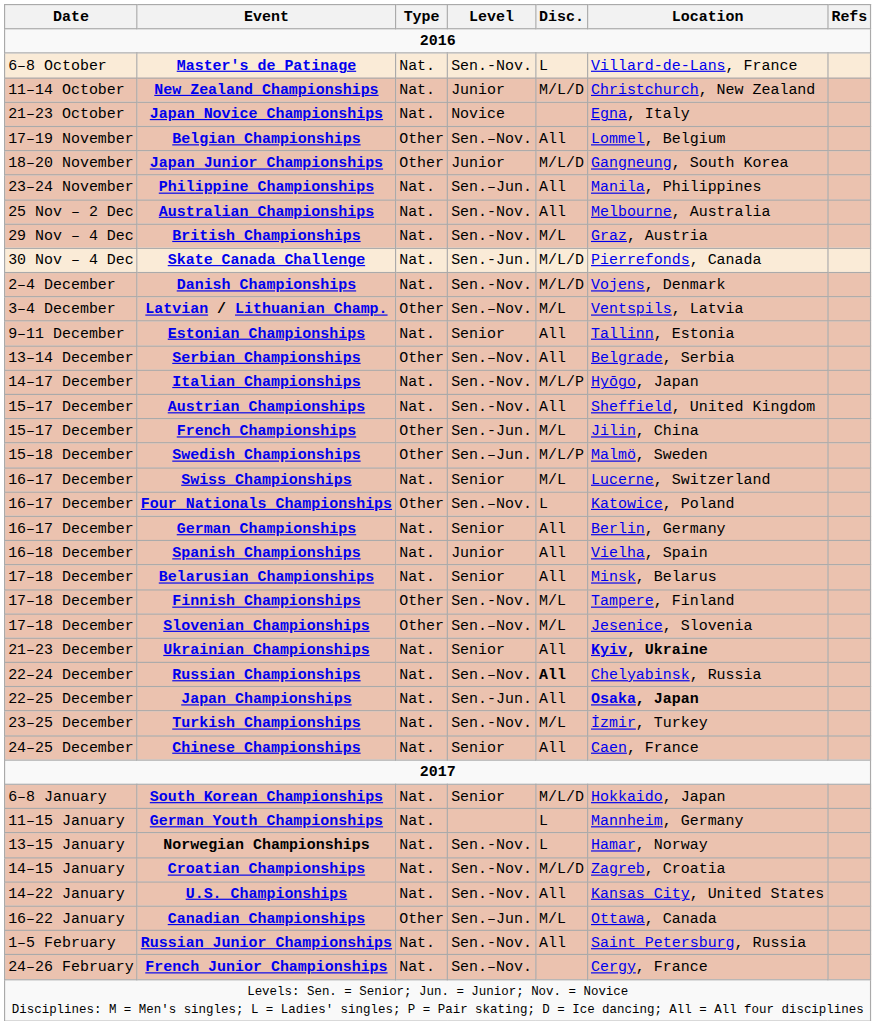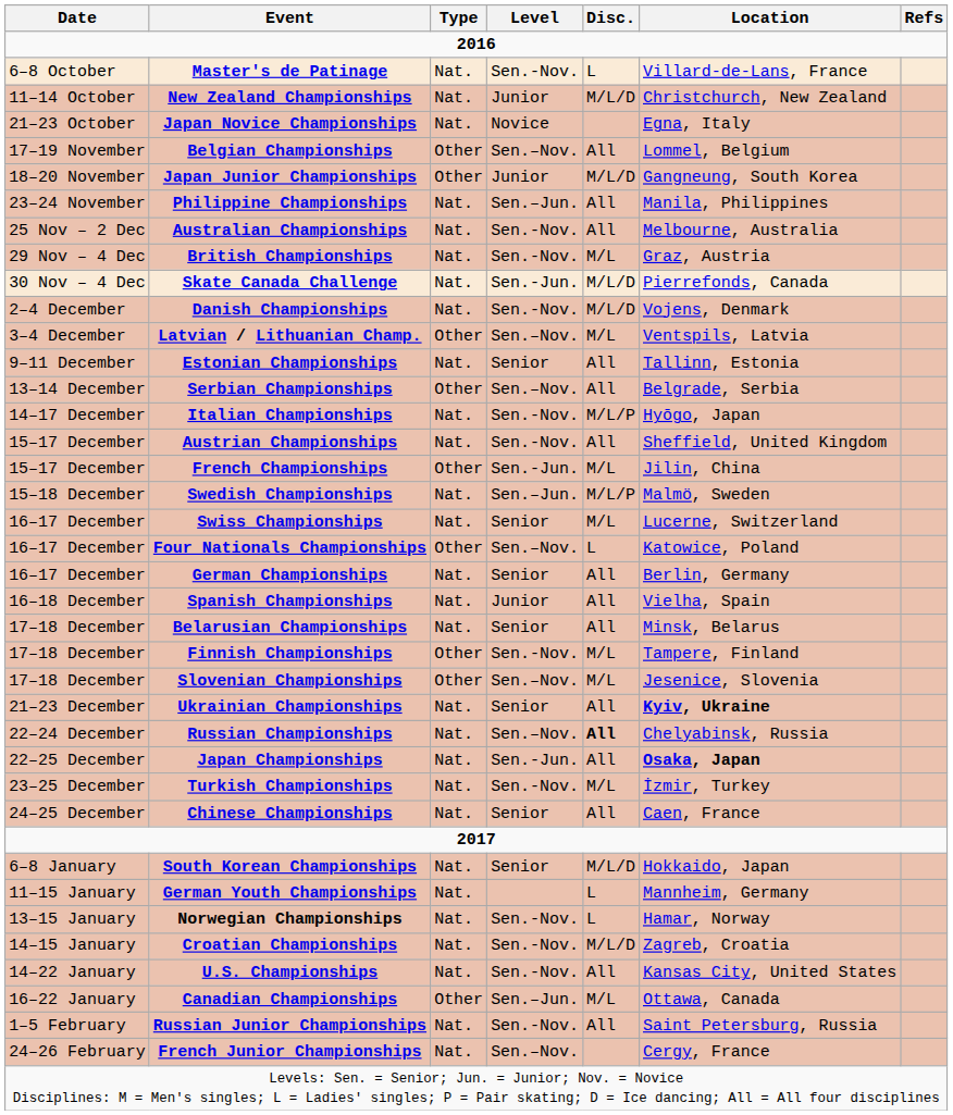 <table class="wikitable">
 <tr>
 <th>Date</th>
 <th>Event</th>
 <th>Type</th>
 <th>Level</th>
 <th>Disc.</th>
 <th>Location</th>
 <th>Refs</th>
 </tr>
 <tr>
 <td colspan=7 align=center><strong>2016</strong></td>
 </tr>
 <tr bgcolor=FAEBD7>
 <td>6–8 October</td>
 <td align=center><strong><a href='#'>Master's de Patinage</a></strong></td>
 <td>Nat.</td>
 <td>Sen.-Nov.</td>
 <td>L</td>
 <td><a href='#'>Villard-de-Lans</a>, France</td>
 <td></td>
 </tr>
 <tr bgcolor=EBC2AF>
 <td>11–14 October</td>
 <td align=center><strong><a href='#'>New Zealand Championships</a></strong></td>
 <td>Nat.</td>
 <td>Junior</td>
 <td>M/L/D</td>
 <td><a href='#'>Christchurch</a>, New Zealand</td>
 <td></td>
 </tr>
 <tr bgcolor=EBC2AF>
 <td>21–23 October</td>
 <td align=center><strong><a href='#'>Japan Novice Championships</a></strong></td>
 <td>Nat.</td>
 <td>Novice</td>
 <td></td>
 <td><a href='#'>Egna</a>, Italy</td>
 <td></td>
 </tr>
 <tr bgcolor=EBC2AF>
 <td>17–19 November</td>
 <td align=center><strong><a href='#'>Belgian Championships</a></strong></td>
 <td>Other</td>
 <td>Sen.–Nov.</td>
 <td>All</td>
 <td><a href='#'>Lommel</a>, Belgium</td>
 <td></td>
 </tr>
 <tr bgcolor=EBC2AF>
 <td>18–20 November</td>
 <td align=center><strong><a href='#'>Japan Junior Championships</a></strong></td>
 <td>Other</td>
 <td>Junior</td>
 <td>M/L/D</td>
 <td><a href='#'>Gangneung</a>, South Korea</td>
 <td></td>
 </tr>
 <tr bgcolor=EBC2AF>
 <td>23–24 November</td>
 <td align=center><strong><a href='#'>Philippine Championships</a></strong></td>
 <td>Nat.</td>
 <td>Sen.–Jun.</td>
 <td>All</td>
 <td><a href='#'>Manila</a>, Philippines</td>
 <td></td>
 </tr>
 <tr bgcolor=EBC2AF>
 <td>25 Nov – 2 Dec</td>
 <td align=center><strong><a href='#'>Australian Championships</a></strong></td>
 <td>Nat.</td>
 <td>Sen.-Nov.</td>
 <td>All</td>
 <td><a href='#'>Melbourne</a>, Australia</td>
 <td></td>
 </tr>
 <tr bgcolor=EBC2AF>
 <td>29 Nov – 4 Dec</td>
 <td align=center><strong><a href='#'>British Championships</a></strong></td>
 <td>Nat.</td>
 <td>Sen.-Nov.</td>
 <td>M/L</td>
 <td><a href='#'>Graz</a>, Austria</td>
 <td></td>
 </tr>
 <tr bgcolor=FAEBD7>
 <td>30 Nov – 4 Dec</td>
 <td align=center><strong><a href='#'>Skate Canada Challenge</a></strong></td>
 <td>Nat.</td>
 <td>Sen.-Jun.</td>
 <td>M/L/D</td>
 <td><a href='#'>Pierrefonds</a>, Canada</td>
 <td></td>
 </tr>
 <tr bgcolor=EBC2AF>
 <td>2–4 December</td>
 <td align=center><strong><a href='#'>Danish Championships</a></strong></td>
 <td>Nat.</td>
 <td>Sen.-Nov.</td>
 <td>M/L/D</td>
 <td><a href='#'>Vojens</a>, Denmark</td>
 <td></td>
 </tr>
 <tr bgcolor=EBC2AF>
 <td>3–4 December</td>
 <td align=center><strong><a href='#'>Latvian</a> / <a href='#'>Lithuanian Champ.</a></strong></td>
 <td>Other</td>
 <td>Sen.–Nov.</td>
 <td>M/L</td>
 <td><a href='#'>Ventspils</a>, Latvia</td>
 <td></td>
 </tr>
 <tr bgcolor=EBC2AF>
 <td>9–11 December</td>
 <td align=center><strong><a href='#'>Estonian Championships</a></strong></td>
 <td>Nat.</td>
 <td>Senior</td>
 <td>All</td>
 <td><a href='#'>Tallinn</a>, Estonia</td>
 <td></td>
 </tr>
 <tr bgcolor=EBC2AF>
 <td>13–14 December</td>
 <td align=center><strong><a href='#'>Serbian Championships</a></strong></td>
 <td>Other</td>
 <td>Sen.–Nov.</td>
 <td>All</td>
 <td><a href='#'>Belgrade</a>, Serbia</td>
 <td></td>
 </tr>
 <tr bgcolor=EBC2AF>
 <td>14–17 December</td>
 <td align=center><strong><a href='#'>Italian Championships</a></strong></td>
 <td>Nat.</td>
 <td>Sen.-Nov.</td>
 <td>M/L/P</td>
 <td><a href='#'>Hyōgo</a>, Japan</td>
 <td></td>
 </tr>
 <tr bgcolor=EBC2AF>
 <td>15–17 December</td>
 <td align=center><strong><a href='#'>Austrian Championships</a></strong></td>
 <td>Nat.</td>
 <td>Sen.-Nov.</td>
 <td>All</td>
 <td><a href='#'>Sheffield</a>, United Kingdom</td>
 <td></td>
 </tr>
 <tr bgcolor=EBC2AF>
 <td>15–17 December</td>
 <td align=center><strong><a href='#'>French Championships</a></strong></td>
 <td>Other</td>
 <td>Sen.-Jun.</td>
 <td>M/L</td>
 <td><a href='#'>Jilin</a>, China</td>
 <td></td>
 </tr>
 <tr bgcolor=EBC2AF>
 <td>15–18 December</td>
 <td align=center><strong><a href='#'>Swedish Championships</a></strong></td>
-<td>Other</td>
+<td>Nat.</td>
 <td>Sen.–Jun.</td>
 <td>M/L/P</td>
 <td><a href='#'>Malmö</a>, Sweden</td>
 <td></td>
 </tr>
 <tr bgcolor=EBC2AF>
 <td>16–17 December</td>
 <td align=center><strong><a href='#'>Swiss Championships</a></strong></td>
 <td>Nat.</td>
 <td>Senior</td>
 <td>M/L</td>
 <td><a href='#'>Lucerne</a>, Switzerland</td>
 <td></td>
 </tr>
 <tr bgcolor=EBC2AF>
 <td>16–17 December</td>
 <td align=center><strong><a href='#'>Four Nationals Championships</a></strong> <br> </td>
 <td>Other</td>
 <td>Sen.–Nov.</td>
 <td>L</td>
 <td><a href='#'>Katowice</a>, Poland</td>
 <td></td>
 </tr>
 <tr bgcolor=EBC2AF>
 <td>16–17 December</td>
 <td align=center><strong><a href='#'>German Championships</a></strong></td>
 <td>Nat.</td>
 <td>Senior</td>
 <td>All</td>
 <td><a href='#'>Berlin</a>, Germany</td>
 <td></td>
 </tr>
 <tr bgcolor=EBC2AF>
 <td>16–18 December</td>
 <td align=center><strong><a href='#'>Spanish Championships</a></strong></td>
 <td>Nat.</td>
 <td>Junior</td>
 <td>All</td>
 <td><a href='#'>Vielha</a>, Spain</td>
 <td></td>
 </tr>
 <tr bgcolor=EBC2AF>
 <td>17–18 December</td>
 <td align=center><strong><a href='#'>Belarusian Championships</a></strong></td>
 <td>Nat.</td>
 <td>Senior</td>
 <td>All</td>
 <td><a href='#'>Minsk</a>, Belarus</td>
 <td></td>
 </tr>
 <tr bgcolor=EBC2AF>
 <td>17–18 December</td>
 <td align=center><strong><a href='#'>Finnish Championships</a></strong></td>
 <td>Other</td>
 <td>Sen.-Nov.</td>
 <td>M/L</td>
 <td><a href='#'>Tampere</a>, Finland</td>
 <td></td>
 </tr>
 <tr bgcolor=EBC2AF>
 <td>17–18 December</td>
 <td align=center><strong><a href='#'>Slovenian Championships</a></strong></td>
 <td>Other</td>
 <td>Sen.–Nov.</td>
 <td>M/L</td>
 <td><a href='#'>Jesenice</a>, Slovenia</td>
 <td></td>
 </tr>
 <tr bgcolor=EBC2AF>
 <td>21–23 December</td>
 <td align=center><strong><a href='#'>Ukrainian Championships</a></strong></td>
 <td>Nat.</td>
 <td>Senior</td>
 <td>All</td>
 <td><strong><a href='#'>Kyiv</a>, Ukraine</strong></td>
 <td></td>
 </tr>
 <tr bgcolor=EBC2AF>
 <td>22–24 December</td>
 <td align=center><strong><a href='#'>Russian Championships</a></strong></td>
 <td>Nat.</td>
 <td>Sen.–Nov.</td>
 <td><strong>All</strong></td>
 <td><a href='#'>Chelyabinsk</a>, Russia</td>
 <td></td>
 </tr>
 <tr bgcolor=EBC2AF>
 <td>22–25 December</td>
 <td align=center><strong><a href='#'>Japan Championships</a></strong></td>
 <td>Nat.</td>
 <td>Sen.-Jun.</td>
 <td>All</td>
 <td><strong><a href='#'>Osaka</a>, Japan</strong></td>
 <td></td>
 </tr>
 <tr bgcolor=EBC2AF>
 <td>23–25 December</td>
 <td align=center><strong><a href='#'>Turkish Championships</a></strong></td>
 <td>Nat.</td>
 <td>Sen.-Nov.</td>
 <td>M/L</td>
 <td><a href='#'>İzmir</a>, Turkey</td>
 <td></td>
 </tr>
 <tr bgcolor=EBC2AF>
 <td>24–25 December</td>
 <td align=center><strong><a href='#'>Chinese Championships</a></strong></td>
 <td>Nat.</td>
 <td>Senior</td>
 <td>All</td>
 <td><a href='#'>Caen</a>, France</td>
 <td></td>
 </tr>
 <tr>
 <td colspan=7 align=center><strong>2017</strong></td>
 </tr>
 <tr bgcolor=EBC2AF>
 <td>6–8 January</td>
 <td align=center><strong><a href='#'>South Korean Championships</a></strong></td>
 <td>Nat.</td>
 <td>Senior</td>
 <td>M/L/D</td>
 <td><a href='#'>Hokkaido</a>, Japan</td>
 <td></td>
 </tr>
 <tr bgcolor=EBC2AF>
 <td>11–15 January</td>
 <td align=center><strong><a href='#'>German Youth Championships</a></strong></td>
 <td>Nat.</td>
 <td></td>
 <td>L</td>
 <td><a href='#'>Mannheim</a>, Germany</td>
 <td></td>
 </tr>
 <tr bgcolor=EBC2AF>
 <td>13–15 January</td>
 <td align=center><strong>Norwegian Championships</strong></td>
 <td>Nat.</td>
 <td>Sen.-Nov.</td>
 <td>L</td>
 <td><a href='#'>Hamar</a>, Norway</td>
 <td></td>
 </tr>
 <tr bgcolor=EBC2AF>
 <td>14–15 January</td>
 <td align=center><strong><a href='#'>Croatian Championships</a></strong></td>
 <td>Nat.</td>
 <td>Sen.-Nov.</td>
 <td>M/L/D</td>
 <td><a href='#'>Zagreb</a>, Croatia</td>
 <td></td>
 </tr>
 <tr bgcolor=EBC2AF>
 <td>14–22 January</td>
 <td align=center><strong><a href='#'>U.S. Championships</a></strong></td>
 <td>Nat.</td>
 <td>Sen.-Nov.</td>
 <td>All</td>
 <td><a href='#'>Kansas City</a>, United States</td>
 <td></td>
 </tr>
 <tr bgcolor=EBC2AF>
 <td>16–22 January</td>
 <td align=center><strong><a href='#'>Canadian Championships</a></strong></td>
 <td>Other</td>
 <td>Sen.–Jun.</td>
 <td>M/L</td>
 <td><a href='#'>Ottawa</a>, Canada</td>
 <td></td>
 </tr>
 <tr bgcolor=EBC2AF>
 <td>1–5 February</td>
 <td align=center><strong><a href='#'>Russian Junior Championships</a></strong></td>
 <td>Nat.</td>
 <td>Sen.-Nov.</td>
 <td>All</td>
 <td><a href='#'>Saint Petersburg</a>, Russia</td>
 <td></td>
 </tr>
 <tr bgcolor=EBC2AF>
 <td>24–26 February</td>
 <td align=center><strong><a href='#'>French Junior Championships</a></strong></td>
 <td>Nat.</td>
 <td>Sen.–Nov.</td>
 <td></td>
 <td><a href='#'>Cergy</a>, France</td>
 <td></td>
 </tr>
 <tr>
 <td colspan=7 align=center><small> Levels: Sen. = Senior; Jun. = Junior; Nov. = Novice <br> Disciplines: M = Men's singles; L = Ladies' singles; P = Pair skating; D = Ice dancing; All = All four disciplines </small></td>
 </tr>
 </table>
